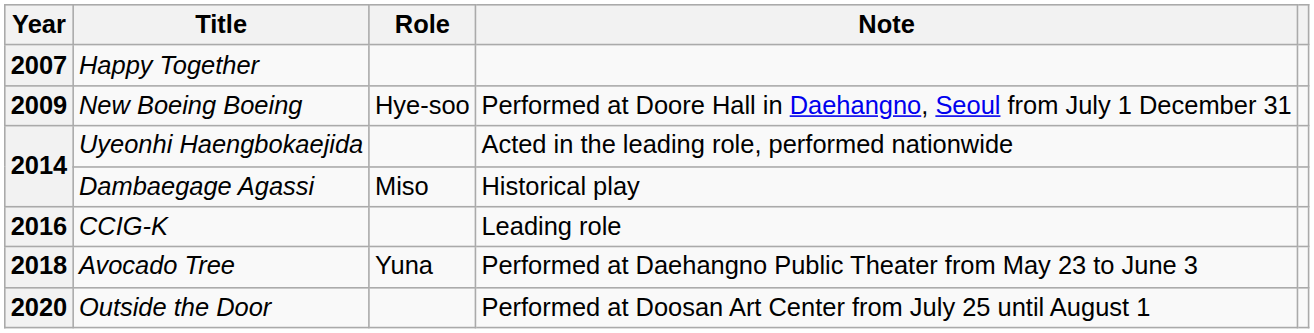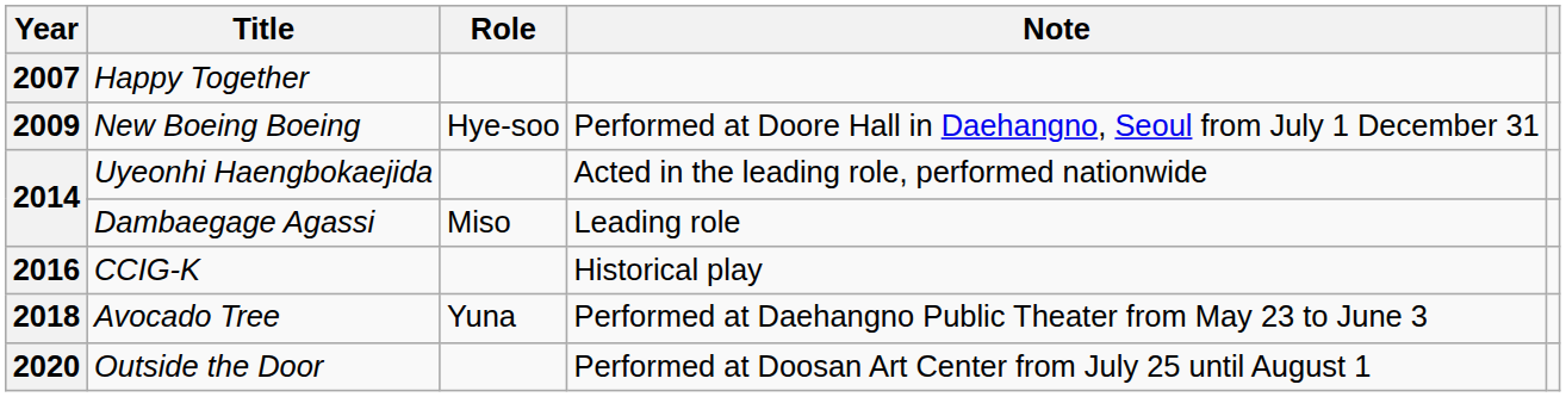 <table class="wikitable">
 <tr>
 <th>Year</th>
 <th>Title</th>
 <th>Role</th>
 <th>Note</th>
 <th></th>
 </tr>
 <tr>
 <th>2007</th>
 <td><em>Happy Together</em></td>
 <td></td>
 <td></td>
 <td></td>
 </tr>
 <tr>
 <th>2009</th>
 <td><em>New Boeing Boeing</em></td>
 <td>Hye-soo</td>
 <td>Performed at Doore Hall in <a href='#'>Daehangno</a>, <a href='#'>Seoul</a> from July 1 December 31</td>
 <td style="text-align:center;"></td>
 </tr>
 <tr>
 <th rowspan="2">2014</th>
 <td><em>Uyeonhi Haengbokaejida</em></td>
 <td></td>
 <td>Acted in the leading role, performed nationwide</td>
 <td style="text-align:center;"></td>
 </tr>
 <tr>
 <td><em>Dambaegage Agassi</em></td>
 <td>Miso</td>
-<td>Historical play</td>
+<td>Leading role</td>
 <td style="text-align:center;"></td>
 </tr>
 <tr>
 <th>2016</th>
 <td><em>CCIG-K</em></td>
 <td></td>
-<td>Leading role</td>
+<td>Historical play</td>
 <td style="text-align:center;"></td>
 </tr>
 <tr>
 <th>2018</th>
 <td><em>Avocado Tree</em></td>
 <td>Yuna</td>
 <td>Performed at Daehangno Public Theater from May 23 to June 3</td>
 <td style="text-align:center;"></td>
 </tr>
 <tr>
 <th>2020</th>
 <td><em>Outside the Door</em></td>
 <td></td>
 <td>Performed at Doosan Art Center from July 25 until August 1</td>
 <td style="text-align:center;"></td>
 </tr>
 </table>
